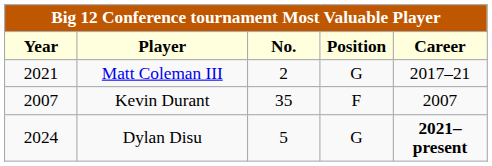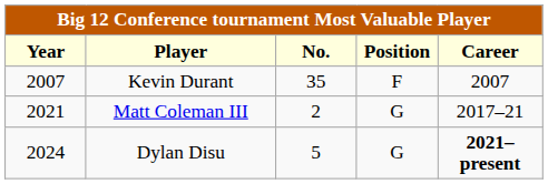 <table class="wikitable" style="text-align:center">
 <tr>
 <td colspan="5" style= "background: #BF5700; color:white"><strong>Big 12 Conference tournament Most Valuable Player</strong></td>
 </tr>
 <tr>
 <th style="width:60px; background: #ffffdd;">Year</th>
 <th style="width:150px; background: #ffffdd;">Player</th>
 <th style="width:60px; background: #ffffdd;">No.</th>
 <th style="width:60px; background: #ffffdd;">Position</th>
 <th style="width:80px; background: #ffffdd;">Career</th>
 </tr>
 <tr>
+<td>2007</td>
+<td>Kevin Durant</td>
+<td>35</td>
+<td>F</td>
+<td>2007</td>
+</tr>
+<tr>
 <td>2021</td>
 <td><a href='#'>Matt Coleman III</a></td>
 <td>2</td>
 <td>G</td>
 <td>2017–21</td>
-</tr>
-<tr>
-<td>2007</td>
-<td>Kevin Durant</td>
-<td>35</td>
-<td>F</td>
-<td>2007</td>
 </tr>
 <tr>
 <td>2024</td>
 <td>Dylan Disu</td>
 <td>5</td>
 <td>G</td>
 <td><strong>2021–present</strong></td>
 </tr>
 </table>
